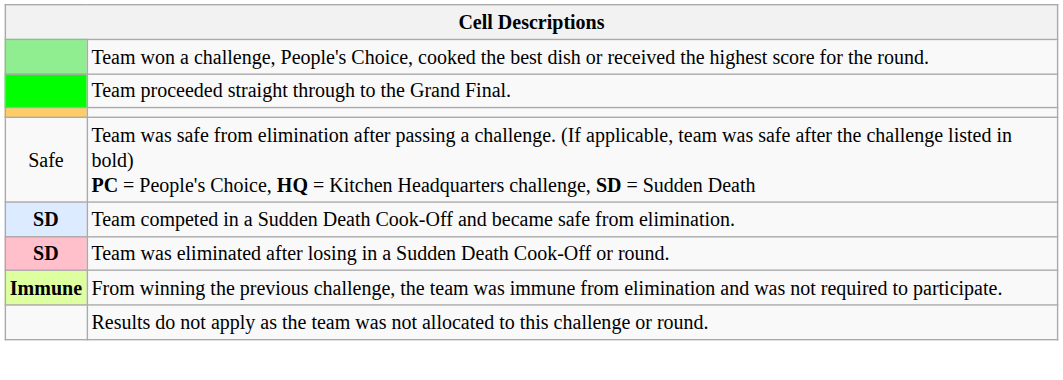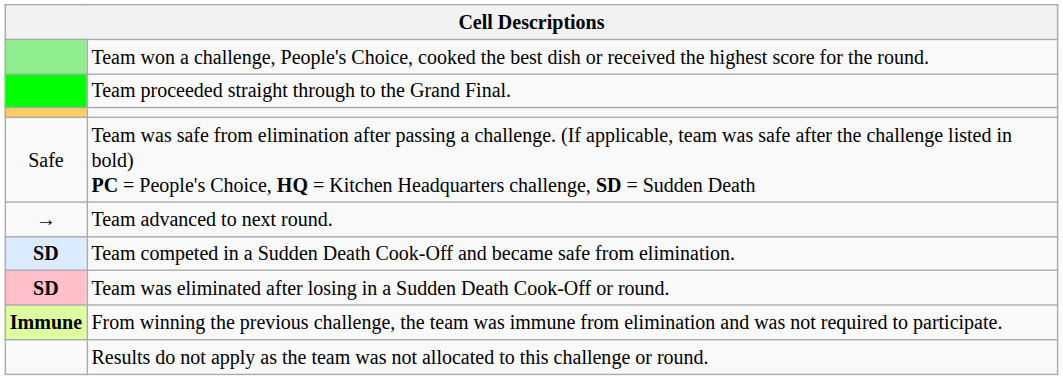 <table class="wikitable" style="margin: auto; text-align: left; font-size: 90%; line-height:18px; width:60%">
 <tr>
 <th colspan="2">Cell Descriptions</th>
 </tr>
 <tr>
 <td style="background:lightgreen; text-align:center"></td>
 <td>Team won a challenge, People's Choice, cooked the best dish or received the highest score for the round.</td>
 </tr>
 <tr>
 <td style="text-align:center; background:#00FF00"></td>
 <td>Team proceeded straight through to the Grand Final.</td>
 </tr>
 <tr>
 <td style="text-align:center; background:#FFCC66"></td>
 <td></td>
 </tr>
 <tr>
 <td style="text-align:center">Safe</td>
 <td>Team was safe from elimination after passing a challenge. (If applicable, team was safe after the challenge listed in bold)<br><strong>PC</strong> = People's Choice, <strong>HQ</strong> = Kitchen Headquarters challenge, <strong>SD</strong> = Sudden Death</td>
 </tr>
 <tr>
+<td style="text-align:center">→</td>
+<td>Team advanced to next round.</td>
+</tr>
+<tr>
 <td style="text-align:center; background:#DCEBFF;"><strong>SD</strong></td>
 <td>Team competed in a Sudden Death Cook-Off and became safe from elimination.</td>
 </tr>
 <tr>
 <td style="text-align:center; background:pink;"><strong>SD</strong></td>
 <td>Team was eliminated after losing in a Sudden Death Cook-Off or round.</td>
 </tr>
 <tr>
 <td style="text-align:center" bgcolor="DDFF9F"><strong>Immune</strong></td>
 <td>From winning the previous challenge, the team was immune from elimination and was not required to participate.</td>
 </tr>
 <tr>
 <td></td>
 <td>Results do not apply as the team was not allocated to this challenge or round.</td>
 </tr>
 </table>
